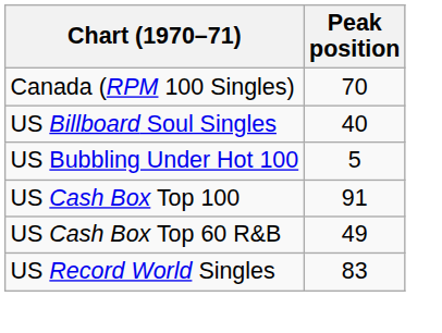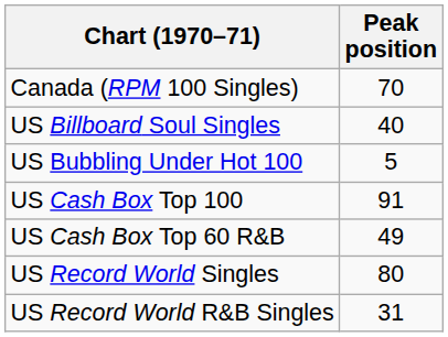 <table class="wikitable sortable">
 <tr>
 <th>Chart (1970–71)</th>
 <th>Peak<br>position</th>
 </tr>
 <tr>
 <td>Canada (<em><a href='#'>RPM</a></em> 100 Singles)</td>
 <td align="center">70</td>
 </tr>
 <tr>
 <td>US <a href='#'><em>Billboard</em> Soul Singles</a></td>
 <td align="center">40</td>
 </tr>
 <tr>
 <td>US <a href='#'>Bubbling Under Hot 100</a></td>
 <td align="center">5</td>
 </tr>
 <tr>
 <td>US <a href='#'><em>Cash Box</em></a> Top 100</td>
 <td align="center">91</td>
 </tr>
 <tr>
 <td>US <em>Cash Box</em> Top 60 R&B</td>
 <td align="center">49</td>
 </tr>
 <tr>
 <td>US <em><a href='#'>Record World</a></em> Singles</td>
-<td align="center">83</td>
+<td align="center">80</td>
+</tr>
+<tr>
+<td>US <em>Record World</em> R&B Singles</td>
+<td align="center">31</td>
 </tr>
 </table>
